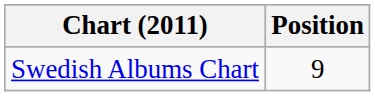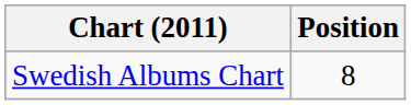 <table class="wikitable sortable">
 <tr>
 <th>Chart (2011)</th>
 <th>Position</th>
 </tr>
 <tr>
 <td><a href='#'>Swedish Albums Chart</a></td>
-<td align="center">9</td>
+<td align="center">8</td>
 </tr>
 </table>
